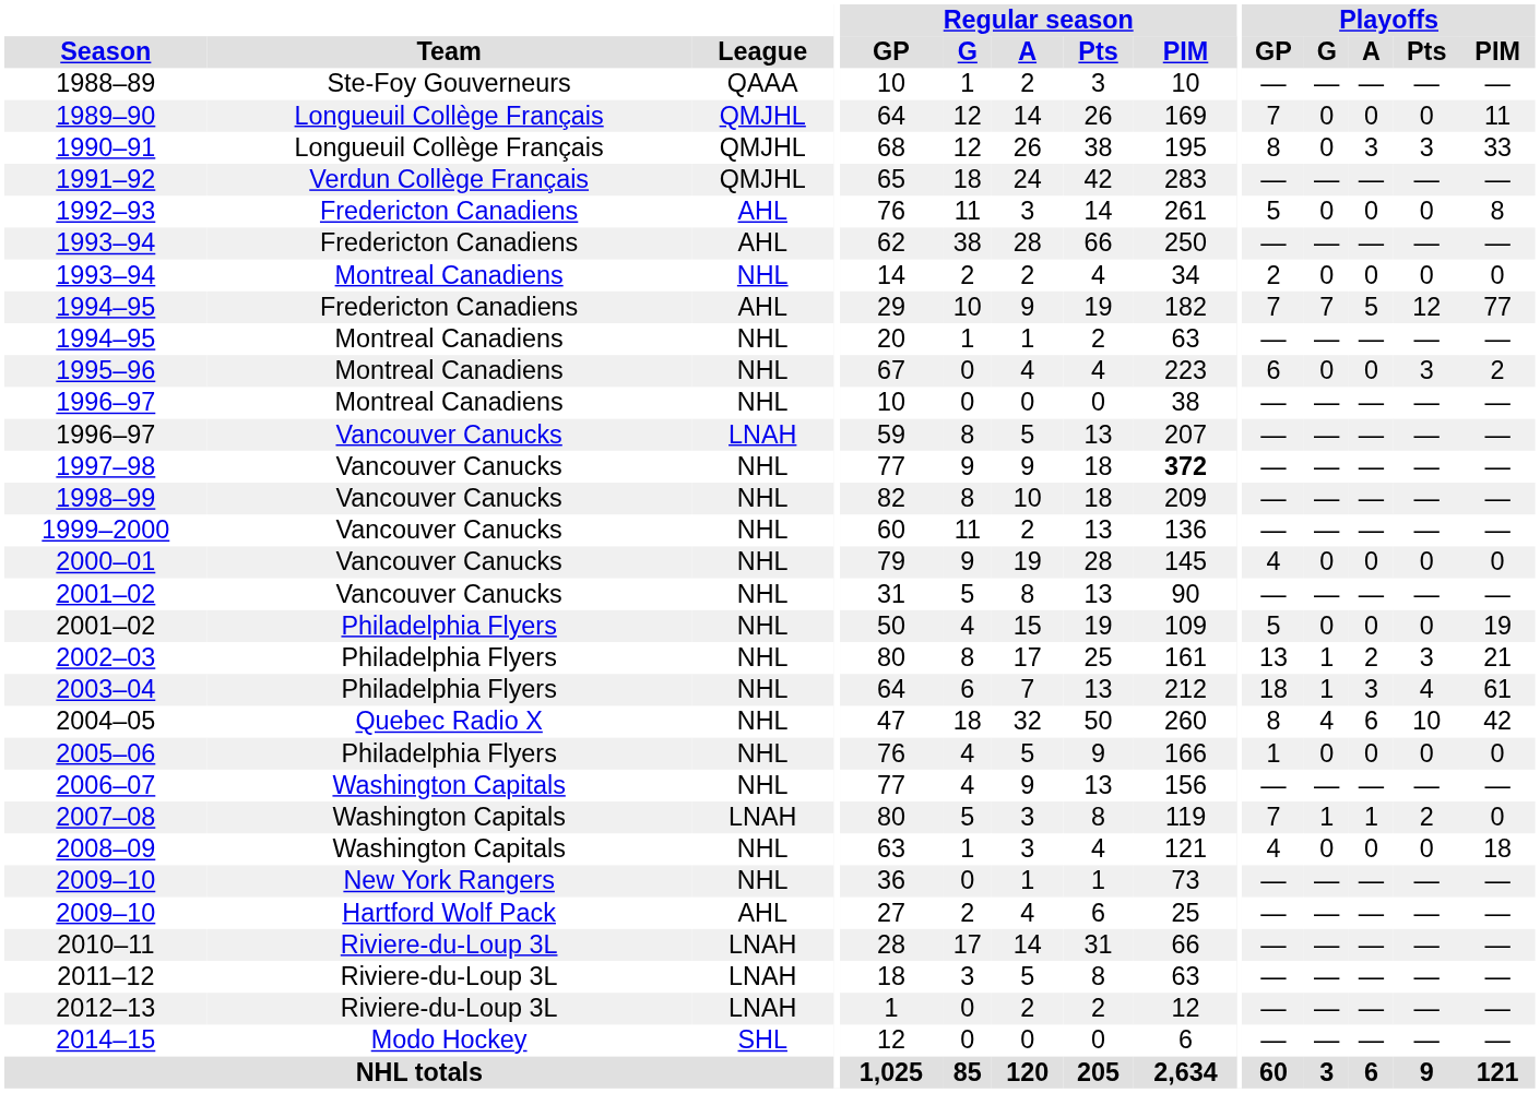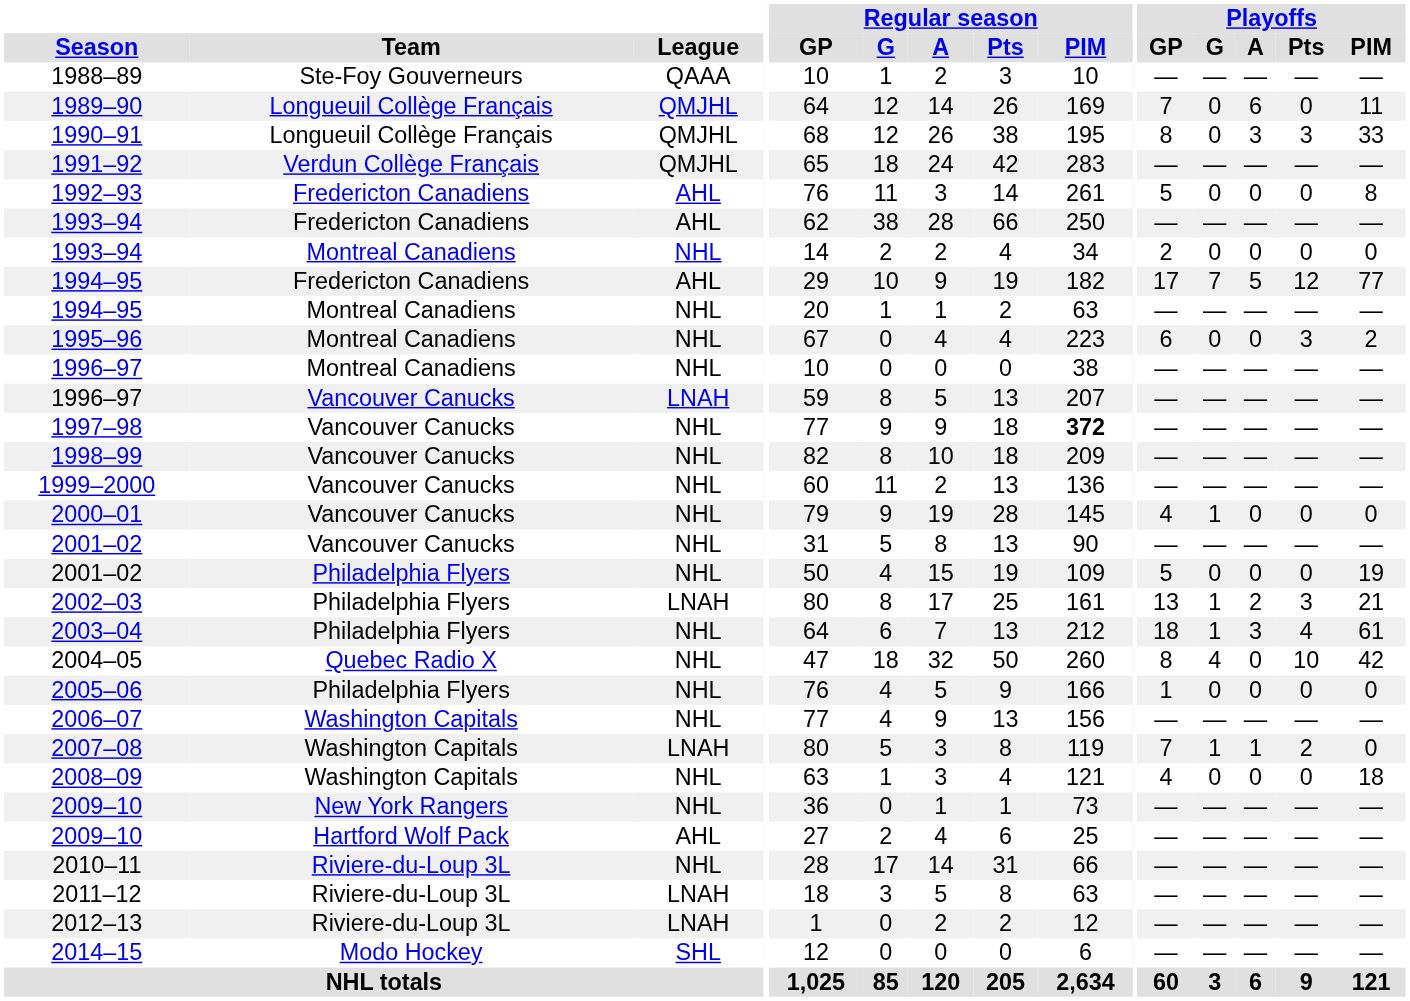 <table border="0" cellpadding="1" cellspacing="0" style="text-align:center; width:60em">
 <tr bgcolor="#e0e0e0">
 <th colspan="3" bgcolor="#ffffff"></th>
 <th rowspan="99" bgcolor="#ffffff"></th>
 <th colspan="5"><a href='#'>Regular season</a></th>
 <th rowspan="99" bgcolor="#ffffff"></th>
 <th colspan="5"><a href='#'>Playoffs</a></th>
 </tr>
 <tr bgcolor="#e0e0e0">
 <th><a href='#'>Season</a></th>
 <th>Team</th>
 <th>League</th>
 <th>GP</th>
 <th><a href='#'>G</a></th>
 <th><a href='#'>A</a></th>
 <th><a href='#'>Pts</a></th>
 <th><a href='#'>PIM</a></th>
 <th>GP</th>
 <th>G</th>
 <th>A</th>
 <th>Pts</th>
 <th>PIM</th>
 </tr>
 <tr>
 <td>1988–89</td>
 <td>Ste-Foy Gouverneurs</td>
 <td>QAAA</td>
 <td>10</td>
 <td>1</td>
 <td>2</td>
 <td>3</td>
 <td>10</td>
 <td>—</td>
 <td>—</td>
 <td>—</td>
 <td>—</td>
 <td>—</td>
 </tr>
 <tr bgcolor="#f0f0f0">
 <td><a href='#'>1989–90</a></td>
 <td><a href='#'>Longueuil Collège Français</a></td>
 <td><a href='#'>QMJHL</a></td>
 <td>64</td>
 <td>12</td>
 <td>14</td>
 <td>26</td>
 <td>169</td>
 <td>7</td>
 <td>0</td>
-<td>0</td>
+<td>6</td>
 <td>0</td>
 <td>11</td>
 </tr>
 <tr>
 <td><a href='#'>1990–91</a></td>
 <td>Longueuil Collège Français</td>
 <td>QMJHL</td>
 <td>68</td>
 <td>12</td>
 <td>26</td>
 <td>38</td>
 <td>195</td>
 <td>8</td>
 <td>0</td>
 <td>3</td>
 <td>3</td>
 <td>33</td>
 </tr>
 <tr bgcolor="#f0f0f0">
 <td><a href='#'>1991–92</a></td>
 <td><a href='#'>Verdun Collège Français</a></td>
 <td>QMJHL</td>
 <td>65</td>
 <td>18</td>
 <td>24</td>
 <td>42</td>
 <td>283</td>
 <td>—</td>
 <td>—</td>
 <td>—</td>
 <td>—</td>
 <td>—</td>
 </tr>
 <tr>
 <td><a href='#'>1992–93</a></td>
 <td><a href='#'>Fredericton Canadiens</a></td>
 <td><a href='#'>AHL</a></td>
 <td>76</td>
 <td>11</td>
 <td>3</td>
 <td>14</td>
 <td>261</td>
 <td>5</td>
 <td>0</td>
 <td>0</td>
 <td>0</td>
 <td>8</td>
 </tr>
 <tr bgcolor="#f0f0f0">
 <td><a href='#'>1993–94</a></td>
 <td>Fredericton Canadiens</td>
 <td>AHL</td>
 <td>62</td>
 <td>38</td>
 <td>28</td>
 <td>66</td>
 <td>250</td>
 <td>—</td>
 <td>—</td>
 <td>—</td>
 <td>—</td>
 <td>—</td>
 </tr>
 <tr>
 <td><a href='#'>1993–94</a></td>
 <td><a href='#'>Montreal Canadiens</a></td>
 <td><a href='#'>NHL</a></td>
 <td>14</td>
 <td>2</td>
 <td>2</td>
 <td>4</td>
 <td>34</td>
 <td>2</td>
 <td>0</td>
 <td>0</td>
 <td>0</td>
 <td>0</td>
 </tr>
 <tr bgcolor="#f0f0f0">
 <td><a href='#'>1994–95</a></td>
 <td>Fredericton Canadiens</td>
 <td>AHL</td>
 <td>29</td>
 <td>10</td>
 <td>9</td>
 <td>19</td>
 <td>182</td>
-<td>7</td>
+<td>17</td>
 <td>7</td>
 <td>5</td>
 <td>12</td>
 <td>77</td>
 </tr>
 <tr>
 <td><a href='#'>1994–95</a></td>
 <td>Montreal Canadiens</td>
 <td>NHL</td>
 <td>20</td>
 <td>1</td>
 <td>1</td>
 <td>2</td>
 <td>63</td>
 <td>—</td>
 <td>—</td>
 <td>—</td>
 <td>—</td>
 <td>—</td>
 </tr>
 <tr bgcolor="#f0f0f0">
 <td><a href='#'>1995–96</a></td>
 <td>Montreal Canadiens</td>
 <td>NHL</td>
 <td>67</td>
 <td>0</td>
 <td>4</td>
 <td>4</td>
 <td>223</td>
 <td>6</td>
 <td>0</td>
 <td>0</td>
 <td>3</td>
 <td>2</td>
 </tr>
 <tr>
 <td><a href='#'>1996–97</a></td>
 <td>Montreal Canadiens</td>
 <td>NHL</td>
 <td>10</td>
 <td>0</td>
 <td>0</td>
 <td>0</td>
 <td>38</td>
 <td>—</td>
 <td>—</td>
 <td>—</td>
 <td>—</td>
 <td>—</td>
 </tr>
 <tr bgcolor="#f0f0f0">
 <td>1996–97</td>
 <td><a href='#'>Vancouver Canucks</a></td>
 <td><a href='#'>LNAH</a></td>
 <td>59</td>
 <td>8</td>
 <td>5</td>
 <td>13</td>
 <td>207</td>
 <td>—</td>
 <td>—</td>
 <td>—</td>
 <td>—</td>
 <td>—</td>
 </tr>
 <tr>
 <td><a href='#'>1997–98</a></td>
 <td>Vancouver Canucks</td>
 <td>NHL</td>
 <td>77</td>
 <td>9</td>
 <td>9</td>
 <td>18</td>
 <td><strong>372</strong></td>
 <td>—</td>
 <td>—</td>
 <td>—</td>
 <td>—</td>
 <td>—</td>
 </tr>
 <tr bgcolor="#f0f0f0">
 <td><a href='#'>1998–99</a></td>
 <td>Vancouver Canucks</td>
 <td>NHL</td>
 <td>82</td>
 <td>8</td>
 <td>10</td>
 <td>18</td>
 <td>209</td>
 <td>—</td>
 <td>—</td>
 <td>—</td>
 <td>—</td>
 <td>—</td>
 </tr>
 <tr>
 <td><a href='#'>1999–2000</a></td>
 <td>Vancouver Canucks</td>
 <td>NHL</td>
 <td>60</td>
 <td>11</td>
 <td>2</td>
 <td>13</td>
 <td>136</td>
 <td>—</td>
 <td>—</td>
 <td>—</td>
 <td>—</td>
 <td>—</td>
 </tr>
 <tr bgcolor="#f0f0f0">
 <td><a href='#'>2000–01</a></td>
 <td>Vancouver Canucks</td>
 <td>NHL</td>
 <td>79</td>
 <td>9</td>
 <td>19</td>
 <td>28</td>
 <td>145</td>
 <td>4</td>
-<td>0</td>
+<td>1</td>
 <td>0</td>
 <td>0</td>
 <td>0</td>
 </tr>
 <tr>
 <td><a href='#'>2001–02</a></td>
 <td>Vancouver Canucks</td>
 <td>NHL</td>
 <td>31</td>
 <td>5</td>
 <td>8</td>
 <td>13</td>
 <td>90</td>
 <td>—</td>
 <td>—</td>
 <td>—</td>
 <td>—</td>
 <td>—</td>
 </tr>
 <tr bgcolor="#f0f0f0">
 <td>2001–02</td>
 <td><a href='#'>Philadelphia Flyers</a></td>
 <td>NHL</td>
 <td>50</td>
 <td>4</td>
 <td>15</td>
 <td>19</td>
 <td>109</td>
 <td>5</td>
 <td>0</td>
 <td>0</td>
 <td>0</td>
 <td>19</td>
 </tr>
 <tr>
 <td><a href='#'>2002–03</a></td>
 <td>Philadelphia Flyers</td>
-<td>NHL</td>
+<td>LNAH</td>
 <td>80</td>
 <td>8</td>
 <td>17</td>
 <td>25</td>
 <td>161</td>
 <td>13</td>
 <td>1</td>
 <td>2</td>
 <td>3</td>
 <td>21</td>
 </tr>
 <tr bgcolor="#f0f0f0">
 <td><a href='#'>2003–04</a></td>
 <td>Philadelphia Flyers</td>
 <td>NHL</td>
 <td>64</td>
 <td>6</td>
 <td>7</td>
 <td>13</td>
 <td>212</td>
 <td>18</td>
 <td>1</td>
 <td>3</td>
 <td>4</td>
 <td>61</td>
 </tr>
 <tr>
 <td>2004–05</td>
 <td><a href='#'>Quebec Radio X</a></td>
 <td>NHL</td>
 <td>47</td>
 <td>18</td>
 <td>32</td>
 <td>50</td>
 <td>260</td>
 <td>8</td>
 <td>4</td>
-<td>6</td>
+<td>0</td>
 <td>10</td>
 <td>42</td>
 </tr>
 <tr bgcolor="#f0f0f0">
 <td><a href='#'>2005–06</a></td>
 <td>Philadelphia Flyers</td>
 <td>NHL</td>
 <td>76</td>
 <td>4</td>
 <td>5</td>
 <td>9</td>
 <td>166</td>
 <td>1</td>
 <td>0</td>
 <td>0</td>
 <td>0</td>
 <td>0</td>
 </tr>
 <tr>
 <td><a href='#'>2006–07</a></td>
 <td><a href='#'>Washington Capitals</a></td>
 <td>NHL</td>
 <td>77</td>
 <td>4</td>
 <td>9</td>
 <td>13</td>
 <td>156</td>
 <td>—</td>
 <td>—</td>
 <td>—</td>
 <td>—</td>
 <td>—</td>
 </tr>
 <tr bgcolor="#f0f0f0">
 <td><a href='#'>2007–08</a></td>
 <td>Washington Capitals</td>
 <td>LNAH</td>
 <td>80</td>
 <td>5</td>
 <td>3</td>
 <td>8</td>
 <td>119</td>
 <td>7</td>
 <td>1</td>
 <td>1</td>
 <td>2</td>
 <td>0</td>
 </tr>
 <tr>
 <td><a href='#'>2008–09</a></td>
 <td>Washington Capitals</td>
 <td>NHL</td>
 <td>63</td>
 <td>1</td>
 <td>3</td>
 <td>4</td>
 <td>121</td>
 <td>4</td>
 <td>0</td>
 <td>0</td>
 <td>0</td>
 <td>18</td>
 </tr>
 <tr bgcolor="#f0f0f0">
 <td><a href='#'>2009–10</a></td>
 <td><a href='#'>New York Rangers</a></td>
 <td>NHL</td>
 <td>36</td>
 <td>0</td>
 <td>1</td>
 <td>1</td>
 <td>73</td>
 <td>—</td>
 <td>—</td>
 <td>—</td>
 <td>—</td>
 <td>—</td>
 </tr>
 <tr>
 <td><a href='#'>2009–10</a></td>
 <td><a href='#'>Hartford Wolf Pack</a></td>
 <td>AHL</td>
 <td>27</td>
 <td>2</td>
 <td>4</td>
 <td>6</td>
 <td>25</td>
 <td>—</td>
 <td>—</td>
 <td>—</td>
 <td>—</td>
 <td>—</td>
 </tr>
 <tr bgcolor="#f0f0f0">
 <td>2010–11</td>
 <td><a href='#'>Riviere-du-Loup 3L</a></td>
-<td>LNAH</td>
+<td>NHL</td>
 <td>28</td>
 <td>17</td>
 <td>14</td>
 <td>31</td>
 <td>66</td>
 <td>—</td>
 <td>—</td>
 <td>—</td>
 <td>—</td>
 <td>—</td>
 </tr>
 <tr>
 <td>2011–12</td>
 <td>Riviere-du-Loup 3L</td>
 <td>LNAH</td>
 <td>18</td>
 <td>3</td>
 <td>5</td>
 <td>8</td>
 <td>63</td>
 <td>—</td>
 <td>—</td>
 <td>—</td>
 <td>—</td>
 <td>—</td>
 </tr>
 <tr bgcolor="#f0f0f0">
 <td>2012–13</td>
 <td>Riviere-du-Loup 3L</td>
 <td>LNAH</td>
 <td>1</td>
 <td>0</td>
 <td>2</td>
 <td>2</td>
 <td>12</td>
 <td>—</td>
 <td>—</td>
 <td>—</td>
 <td>—</td>
 <td>—</td>
 </tr>
 <tr>
 <td><a href='#'>2014–15</a></td>
 <td><a href='#'>Modo Hockey</a></td>
 <td><a href='#'>SHL</a></td>
 <td>12</td>
 <td>0</td>
 <td>0</td>
 <td>0</td>
 <td>6</td>
 <td>—</td>
 <td>—</td>
 <td>—</td>
 <td>—</td>
 <td>—</td>
 </tr>
 <tr bgcolor="#e0e0e0">
 <th colspan="3">NHL totals</th>
 <th>1,025</th>
 <th>85</th>
 <th>120</th>
 <th>205</th>
 <th>2,634</th>
 <th>60</th>
 <th>3</th>
 <th>6</th>
 <th>9</th>
 <th>121</th>
 </tr>
 </table>
